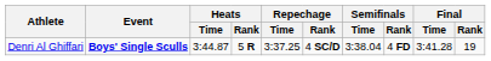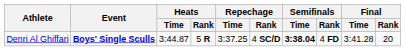 <table class="wikitable" style="font-size:90%">
 <tr>
 <th rowspan="2">Athlete</th>
 <th rowspan="2">Event</th>
 <th colspan="2">Heats</th>
 <th colspan="2">Repechage</th>
 <th colspan="2">Semifinals</th>
 <th colspan="2">Final</th>
 </tr>
 <tr style="font-size:95%">
 <th>Time</th>
 <th>Rank</th>
 <th>Time</th>
 <th>Rank</th>
 <th>Time</th>
 <th>Rank</th>
 <th>Time</th>
 <th>Rank</th>
 </tr>
 <tr align=center>
 <td align=left><a href='#'>Denri Al Ghiffari</a></td>
 <td align=left><strong><a href='#'>Boys' Single Sculls</a></strong></td>
 <td>3:44.87</td>
 <td>5 <strong>R</strong></td>
 <td>3:37.25</td>
 <td>4 <strong>SC/D</strong></td>
-<td>3:38.04</td>
+<td><strong>3:38.04</strong></td>
 <td>4 <strong>FD</strong></td>
 <td>3:41.28</td>
-<td>19</td>
+<td>20</td>
 </tr>
 </table>
